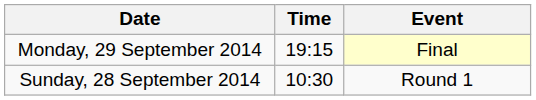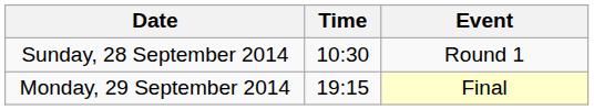 <table class = "wikitable" style="text-align:center;">
 <tr>
 <th width=220>Date</th>
 <th width=50>Time</th>
 <th width=150>Event</th>
 </tr>
 <tr>
+<td>Sunday, 28 September 2014</td>
+<td>10:30</td>
+<td>Round 1</td>
+</tr>
+<tr>
 <td>Monday, 29 September 2014</td>
 <td>19:15</td>
 <td bgcolor=ffffcc>Final</td>
 </tr>
-<tr>
-<td>Sunday, 28 September 2014</td>
-<td>10:30</td>
-<td>Round 1</td>
-</tr>
 </table>
